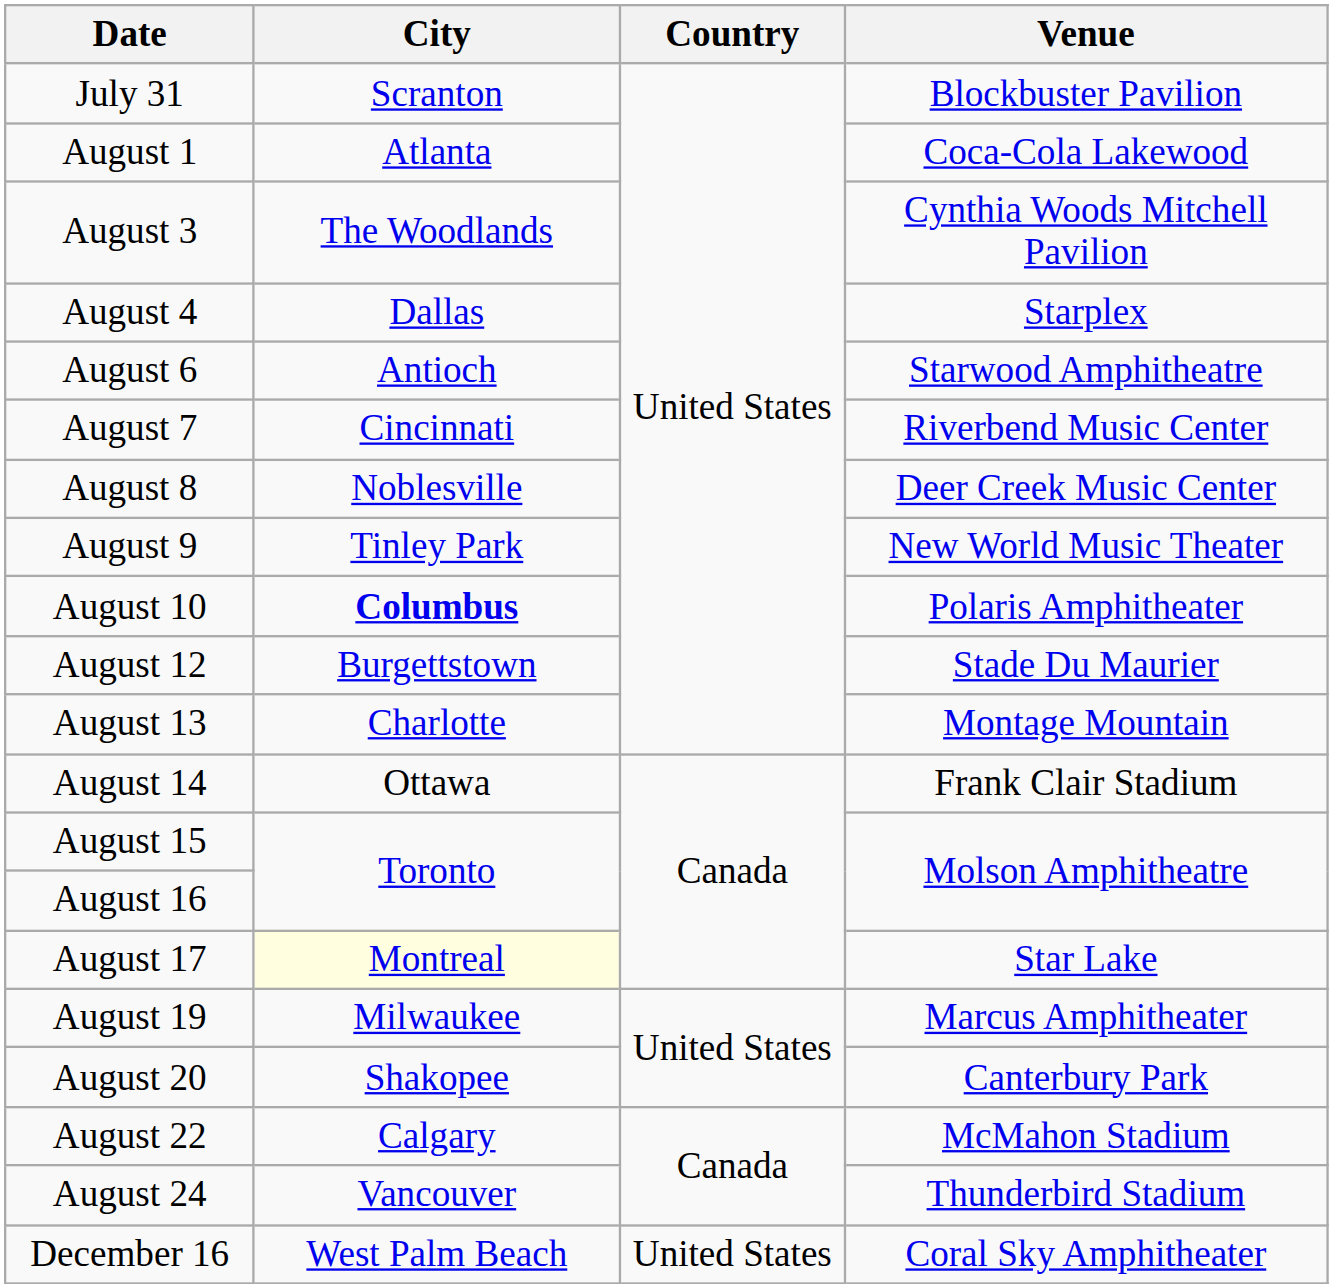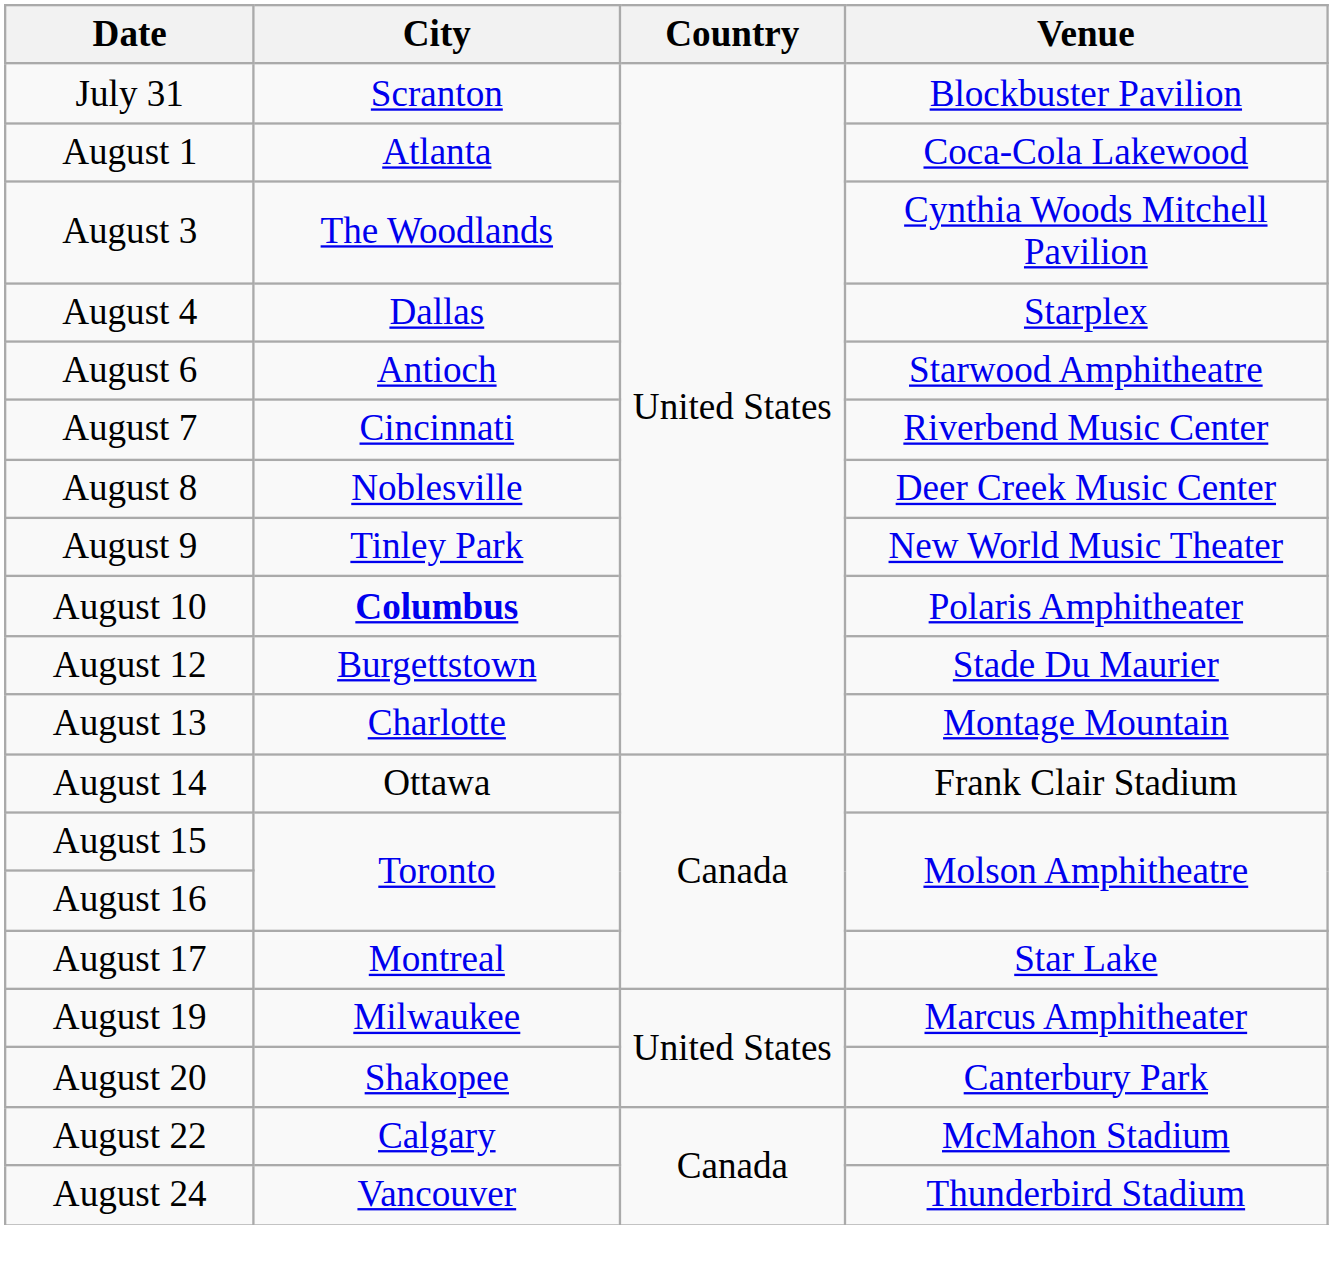 <table class="wikitable" style="text-align:center;">
 <tr>
 <th style="width:100px;">Date</th>
 <th style="width:150px;">City</th>
 <th style="width:90px;">Country</th>
 <th style="width:200px;">Venue</th>
 </tr>
 <tr>
 <td>July 31</td>
 <td><a href='#'>Scranton</a></td>
 <td rowspan="11">United States</td>
 <td><a href='#'>Blockbuster Pavilion</a></td>
 </tr>
 <tr>
 <td>August 1</td>
 <td><a href='#'>Atlanta</a></td>
 <td><a href='#'>Coca-Cola Lakewood</a></td>
 </tr>
 <tr>
 <td>August 3</td>
 <td><a href='#'>The Woodlands</a></td>
 <td><a href='#'>Cynthia Woods Mitchell Pavilion</a></td>
 </tr>
 <tr>
 <td>August 4</td>
 <td><a href='#'>Dallas</a></td>
 <td><a href='#'>Starplex</a></td>
 </tr>
 <tr>
 <td>August 6</td>
 <td><a href='#'>Antioch</a></td>
 <td><a href='#'>Starwood Amphitheatre</a></td>
 </tr>
 <tr>
 <td>August 7</td>
 <td><a href='#'>Cincinnati</a></td>
 <td><a href='#'>Riverbend Music Center</a></td>
 </tr>
 <tr>
 <td>August 8</td>
 <td><a href='#'>Noblesville</a></td>
 <td><a href='#'>Deer Creek Music Center</a></td>
 </tr>
 <tr>
 <td>August 9</td>
 <td><a href='#'>Tinley Park</a></td>
 <td><a href='#'>New World Music Theater</a></td>
 </tr>
 <tr>
 <td>August 10</td>
 <td><strong><a href='#'>Columbus</a></strong></td>
 <td><a href='#'>Polaris Amphitheater</a></td>
 </tr>
 <tr>
 <td>August 12</td>
 <td><a href='#'>Burgettstown</a></td>
 <td><a href='#'>Stade Du Maurier</a></td>
 </tr>
 <tr>
 <td>August 13</td>
 <td><a href='#'>Charlotte</a></td>
 <td><a href='#'>Montage Mountain</a></td>
 </tr>
 <tr>
 <td>August 14</td>
 <td>Ottawa</td>
 <td rowspan="4">Canada</td>
 <td>Frank Clair Stadium</td>
 </tr>
 <tr>
 <td>August 15</td>
 <td rowspan="2"><a href='#'>Toronto</a></td>
 <td rowspan="2"><a href='#'>Molson Amphitheatre</a></td>
 </tr>
 <tr>
 <td>August 16</td>
 </tr>
 <tr>
 <td>August 17</td>
-<td style="background: lightyellow;"><a href='#'>Montreal</a></td>
+<td><a href='#'>Montreal</a></td>
 <td><a href='#'>Star Lake</a></td>
 </tr>
 <tr>
 <td>August 19</td>
 <td><a href='#'>Milwaukee</a></td>
 <td rowspan="2">United States</td>
 <td><a href='#'>Marcus Amphitheater</a></td>
 </tr>
 <tr>
 <td>August 20</td>
 <td><a href='#'>Shakopee</a></td>
 <td><a href='#'>Canterbury Park</a></td>
 </tr>
 <tr>
 <td>August 22</td>
 <td><a href='#'>Calgary</a></td>
 <td rowspan="2">Canada</td>
 <td><a href='#'>McMahon Stadium</a></td>
 </tr>
 <tr>
 <td>August 24</td>
 <td><a href='#'>Vancouver</a></td>
 <td><a href='#'>Thunderbird Stadium</a></td>
 </tr>
-<tr>
-<td>December 16</td>
-<td><a href='#'>West Palm Beach</a></td>
-<td>United States</td>
-<td><a href='#'>Coral Sky Amphitheater</a></td>
-</tr>
 </table>
